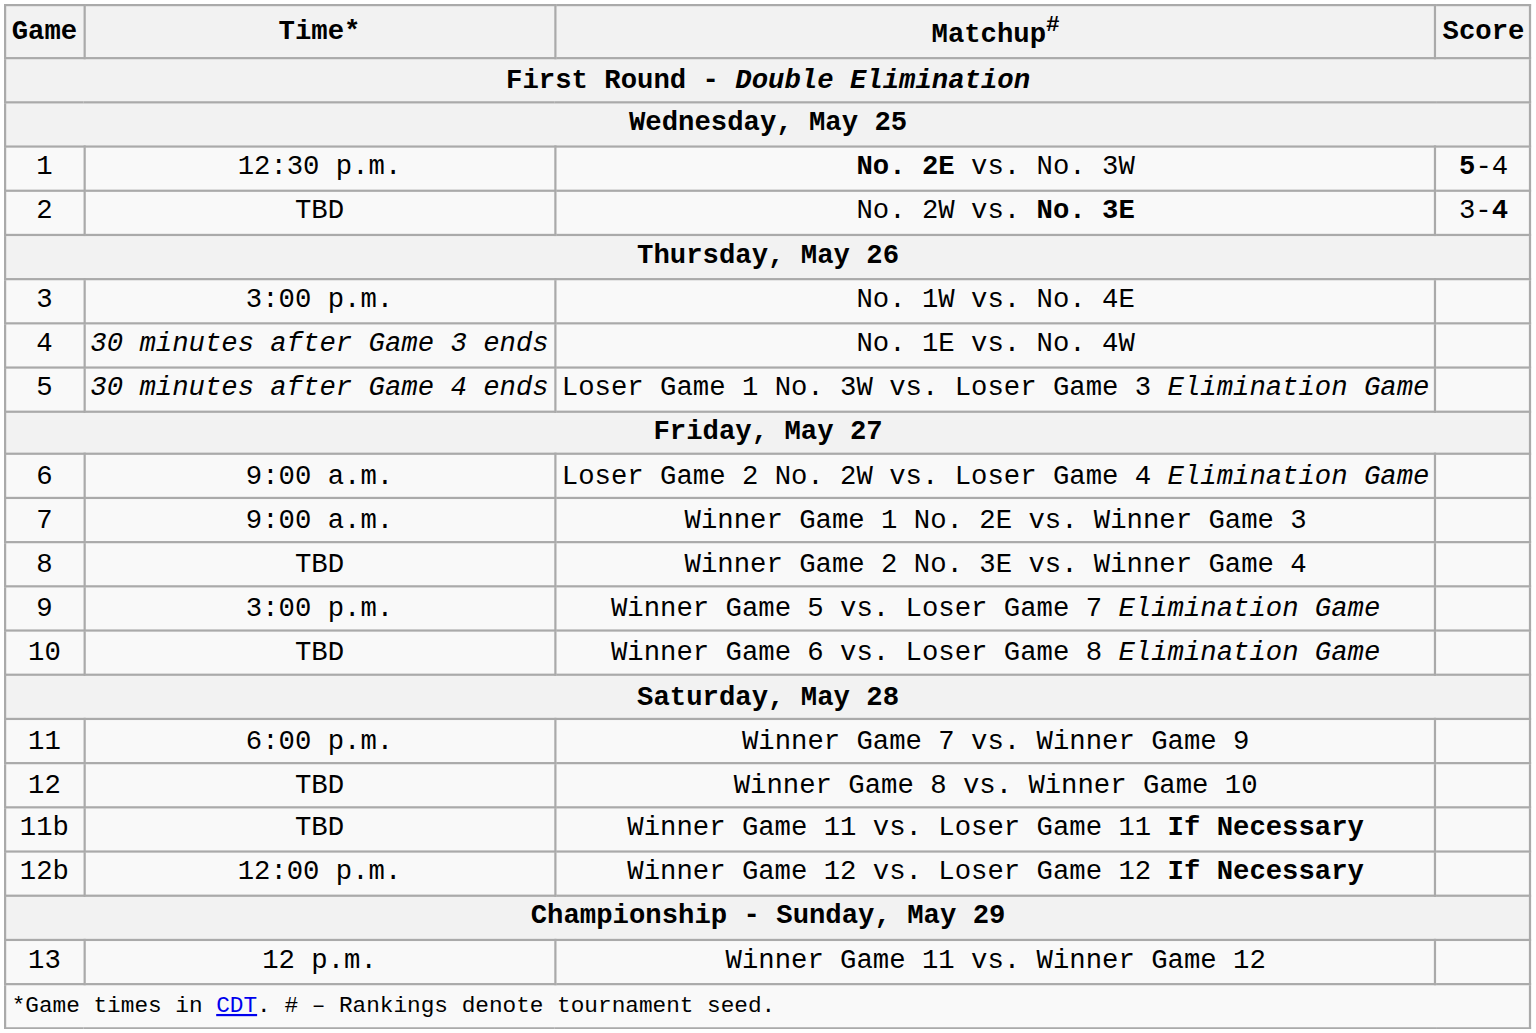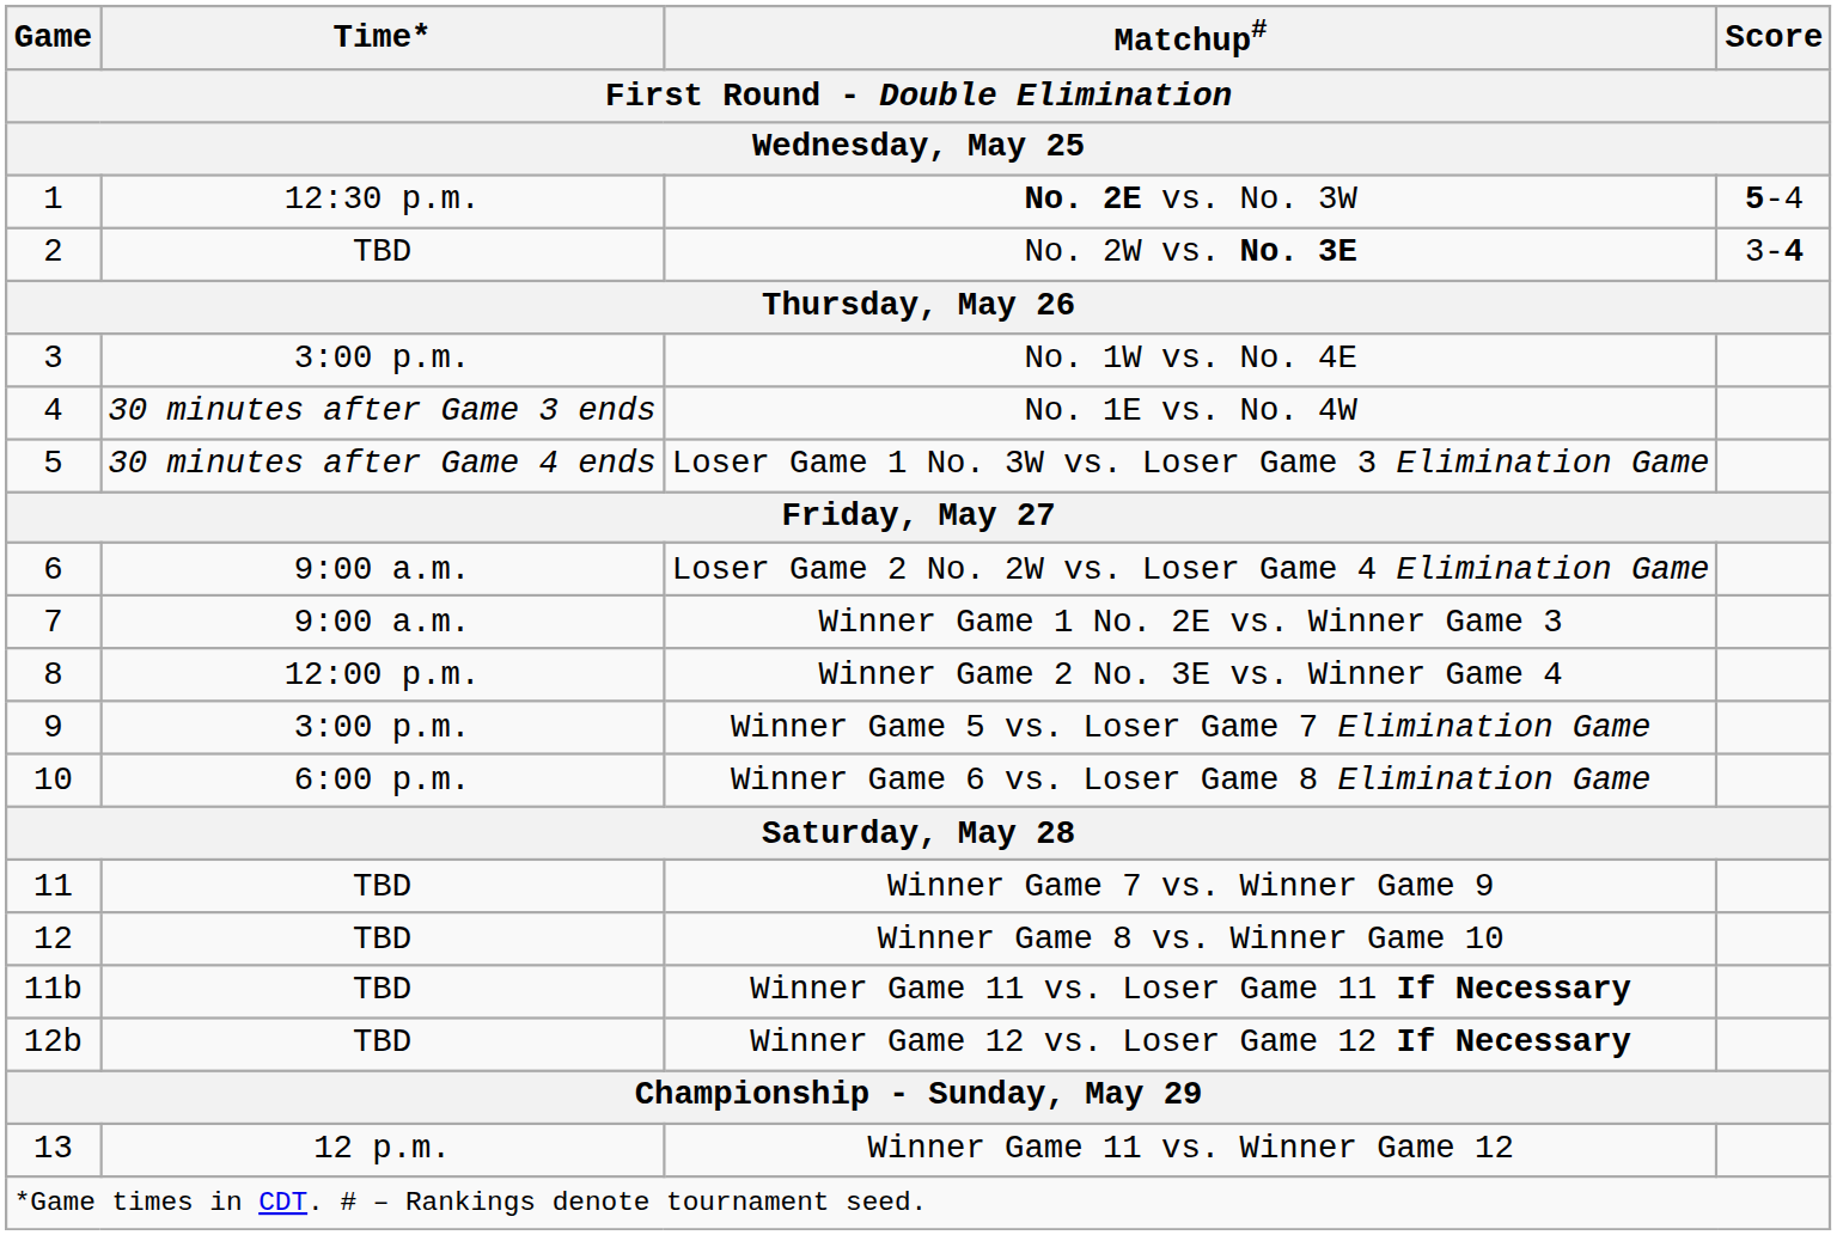 <table class="wikitable" style="font-size: 95%">
 <tr align="center">
 <th>Game</th>
 <th>Time*</th>
 <th>Matchup<sup>#</sup></th>
 <th>Score</th>
 </tr>
 <tr>
 <th colspan=5>First Round - <em>Double Elimination</em> </th>
 </tr>
 <tr>
 <th colspan=5>Wednesday, May 25 </th>
 </tr>
 <tr>
 <td style="text-align:center;">1</td>
 <td style="text-align:center;">12:30 p.m.</td>
 <td style="text-align:center;"><strong>No. 2E </strong> vs. No. 3W </td>
 <td style="text-align:center;"><strong>5</strong>-4</td>
 </tr>
 <tr>
 <td style="text-align:center;">2</td>
 <td style="text-align:center;">TBD</td>
 <td style="text-align:center;">No. 2W  vs. <strong>No. 3E </strong></td>
 <td style="text-align:center;">3-<strong>4</strong></td>
 </tr>
 <tr>
 <th colspan=5>Thursday, May 26 </th>
 </tr>
 <tr>
 <td style="text-align:center;">3</td>
 <td style="text-align:center;">3:00 p.m.</td>
 <td style="text-align:center;">No. 1W  vs. No. 4E </td>
 <td style="text-align:center;"></td>
 </tr>
 <tr>
 <td style="text-align:center;">4</td>
 <td style="text-align:center;"><em>30 minutes after Game 3 ends</em></td>
 <td style="text-align:center;">No. 1E  vs. No. 4W </td>
 <td style="text-align:center;"></td>
 </tr>
 <tr>
 <td style="text-align:center;">5</td>
 <td style="text-align:center;"><em>30 minutes after Game 4 ends</em></td>
 <td style="text-align:center;">Loser Game 1 No. 3W  vs. Loser Game 3 <em>Elimination Game</em></td>
 <td style="text-align:center;"></td>
 </tr>
 <tr>
 <th colspan=5>Friday, May 27</th>
 </tr>
 <tr>
 <td style="text-align:center;">6</td>
 <td style="text-align:center;">9:00 a.m.</td>
 <td style="text-align:center;">Loser Game 2 No. 2W  vs. Loser Game 4 <em>Elimination Game</em></td>
 <td style="text-align:center;"></td>
 </tr>
 <tr>
 <td style="text-align:center;">7</td>
 <td style="text-align:center;">9:00 a.m.</td>
 <td style="text-align:center;">Winner Game 1 No. 2E  vs. Winner Game 3</td>
 <td style="text-align:center;"></td>
 </tr>
 <tr>
 <td style="text-align:center;">8</td>
-<td style="text-align:center;">TBD</td>
+<td style="text-align:center;">12:00 p.m.</td>
 <td style="text-align:center;">Winner Game 2 No. 3E  vs. Winner Game 4</td>
 <td style="text-align:center;"></td>
 </tr>
 <tr>
 <td style="text-align:center;">9</td>
 <td style="text-align:center;">3:00 p.m.</td>
 <td style="text-align:center;">Winner Game 5 vs. Loser Game 7 <em>Elimination Game</em></td>
 <td style="text-align:center;"></td>
 </tr>
 <tr>
 <td style="text-align:center;">10</td>
-<td style="text-align:center;">TBD</td>
+<td style="text-align:center;">6:00 p.m.</td>
 <td style="text-align:center;">Winner Game 6 vs. Loser Game 8 <em>Elimination Game</em></td>
 <td style="text-align:center;"></td>
 </tr>
 <tr>
 <th colspan=5>Saturday, May 28</th>
 </tr>
 <tr>
 <td style="text-align:center;">11</td>
-<td style="text-align:center;">6:00 p.m.</td>
+<td style="text-align:center;">TBD</td>
 <td style="text-align:center;">Winner Game 7 vs. Winner Game 9</td>
 <td style="text-align:center;"></td>
 </tr>
 <tr>
 <td style="text-align:center;">12</td>
 <td style="text-align:center;">TBD</td>
 <td style="text-align:center;">Winner Game 8 vs. Winner Game 10</td>
 <td style="text-align:center;"></td>
 </tr>
 <tr>
 <td style="text-align:center;">11b</td>
 <td style="text-align:center;">TBD</td>
 <td style="text-align:center;">Winner Game 11 vs. Loser Game 11 <strong>If Necessary</strong></td>
 <td style="text-align:center;"></td>
 </tr>
 <tr>
 <td style="text-align:center;">12b</td>
-<td style="text-align:center;">12:00 p.m.</td>
+<td style="text-align:center;">TBD</td>
 <td style="text-align:center;">Winner Game 12 vs. Loser Game 12 <strong>If Necessary</strong></td>
 <td style="text-align:center;"></td>
 </tr>
 <tr>
 <th colspan=5>Championship - Sunday, May 29</th>
 </tr>
 <tr>
 <td style="text-align:center;">13</td>
 <td style="text-align:center;">12 p.m.</td>
 <td style="text-align:center;">Winner Game 11 vs. Winner Game 12</td>
 <td style="text-align:center;"></td>
 </tr>
 <tr>
 <td colspan=5><small>*Game times in <a href='#'>CDT</a>. # – Rankings denote tournament seed.</small></td>
 </tr>
 </table>
